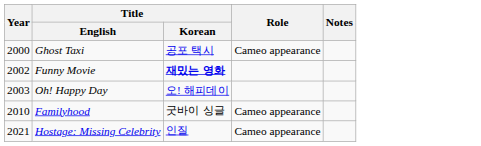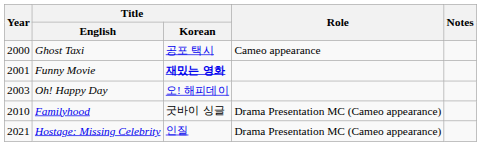 <table class="wikitable sortable">
 <tr>
 <th rowspan="2">Year</th>
 <th colspan="2">Title</th>
 <th rowspan="2">Role</th>
 <th rowspan="2" class="unsortable">Notes</th>
 </tr>
 <tr>
 <th>English</th>
 <th>Korean</th>
 </tr>
 <tr>
 <td>2000</td>
 <td><em>Ghost Taxi</em></td>
 <td><a href='#'>공포 택시</a></td>
 <td>Cameo appearance</td>
 <td></td>
 </tr>
 <tr>
-<td>2002</td>
+<td>2001</td>
 <td><em>Funny Movie</em></td>
 <td><strong><a href='#'>재밌는 영화</a></strong></td>
 <td></td>
 <td></td>
 </tr>
 <tr>
 <td>2003</td>
 <td><em>Oh! Happy Day</em></td>
 <td><a href='#'>오! 해피데이</a></td>
 <td></td>
 <td></td>
 </tr>
 <tr>
 <td>2010</td>
 <td><em><a href='#'>Familyhood</a></em></td>
 <td>굿바이 싱글</td>
-<td>Cameo appearance</td>
+<td>Drama Presentation MC (Cameo appearance)</td>
 <td></td>
 </tr>
 <tr>
 <td>2021</td>
 <td><em><a href='#'>Hostage: Missing Celebrity</a></em></td>
 <td><a href='#'>인질</a></td>
-<td>Cameo appearance</td>
+<td>Drama Presentation MC (Cameo appearance)</td>
 <td></td>
 </tr>
 </table>
